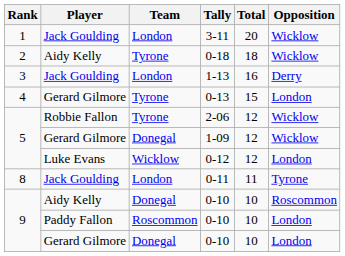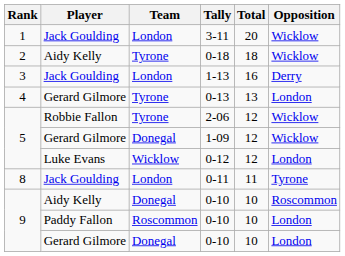 <table class="wikitable">
 <tr>
 <th>Rank</th>
 <th>Player</th>
 <th>Team</th>
 <th>Tally</th>
 <th>Total</th>
 <th>Opposition</th>
 </tr>
 <tr>
 <td rowspan=1 align=center>1</td>
 <td><a href='#'>Jack Goulding</a></td>
 <td><a href='#'>London</a></td>
 <td align=center>3-11</td>
 <td align=center>20</td>
 <td><a href='#'>Wicklow</a></td>
 </tr>
 <tr>
 <td rowspan=1 align=center>2</td>
 <td>Aidy Kelly</td>
 <td><a href='#'>Tyrone</a></td>
 <td align=center>0-18</td>
 <td align=center>18</td>
 <td><a href='#'>Wicklow</a></td>
 </tr>
 <tr>
 <td rowspan=1 align=center>3</td>
 <td><a href='#'>Jack Goulding</a></td>
 <td><a href='#'>London</a></td>
 <td align=center>1-13</td>
 <td align=center>16</td>
 <td><a href='#'>Derry</a></td>
 </tr>
 <tr>
 <td rowspan=1 align=center>4</td>
 <td>Gerard Gilmore</td>
 <td><a href='#'>Tyrone</a></td>
 <td align=center>0-13</td>
-<td align=center>15</td>
+<td align=center>13</td>
 <td><a href='#'>London</a></td>
 </tr>
 <tr>
 <td rowspan=3 align=center>5</td>
 <td>Robbie Fallon</td>
 <td><a href='#'>Tyrone</a></td>
 <td align=center>2-06</td>
 <td align=center>12</td>
 <td><a href='#'>Wicklow</a></td>
 </tr>
 <tr>
 <td>Gerard Gilmore</td>
 <td><a href='#'>Donegal</a></td>
 <td align=center>1-09</td>
 <td align=center>12</td>
 <td><a href='#'>Wicklow</a></td>
 </tr>
 <tr>
 <td>Luke Evans</td>
 <td><a href='#'>Wicklow</a></td>
 <td align=center>0-12</td>
 <td align=center>12</td>
 <td><a href='#'>London</a></td>
 </tr>
 <tr>
 <td rowspan=1 align=center>8</td>
 <td><a href='#'>Jack Goulding</a></td>
 <td><a href='#'>London</a></td>
 <td align=center>0-11</td>
 <td align=center>11</td>
 <td><a href='#'>Tyrone</a></td>
 </tr>
 <tr>
 <td rowspan=3 align=center>9</td>
 <td>Aidy Kelly</td>
 <td><a href='#'>Donegal</a></td>
 <td align=center>0-10</td>
 <td align=center>10</td>
 <td><a href='#'>Roscommon</a></td>
 </tr>
 <tr>
 <td>Paddy Fallon</td>
 <td><a href='#'>Roscommon</a></td>
 <td align=center>0-10</td>
 <td align=center>10</td>
 <td><a href='#'>London</a></td>
 </tr>
 <tr>
 <td>Gerard Gilmore</td>
 <td><a href='#'>Donegal</a></td>
 <td align=center>0-10</td>
 <td align=center>10</td>
 <td><a href='#'>London</a></td>
 </tr>
 </table>
